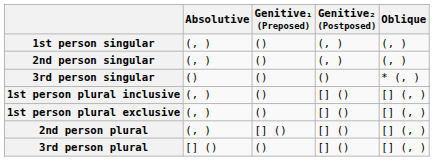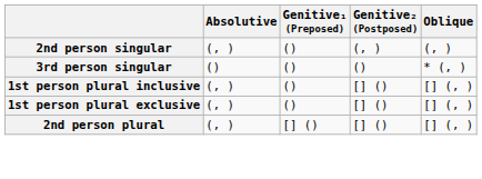 <table class="wikitable">
 <tr>
 <th></th>
 <th>Absolutive</th>
 <th>Genitive₁<br><small>(Preposed)</small></th>
 <th>Genitive₂<br><small>(Postposed)</small></th>
 <th>Oblique</th>
-</tr>
-<tr>
-<th>1st person singular</th>
-<td> (, )</td>
-<td> ()</td>
-<td> (, )</td>
-<td> (, )</td>
 </tr>
 <tr>
 <th>2nd person singular</th>
 <td> (, )</td>
 <td> ()</td>
 <td> (, )</td>
 <td> (, )</td>
 </tr>
 <tr>
 <th>3rd person singular</th>
 <td> ()</td>
 <td> ()</td>
 <td> ()</td>
 <td>* (, )</td>
 </tr>
 <tr>
 <th>1st person plural inclusive</th>
 <td> (, )</td>
 <td> ()</td>
 <td>[] ()</td>
 <td>[] (, )</td>
 </tr>
 <tr>
 <th>1st person plural exclusive</th>
 <td> (, )</td>
 <td> ()</td>
 <td>[] ()</td>
 <td>[] (, )</td>
 </tr>
 <tr>
 <th>2nd person plural</th>
 <td> (, )</td>
 <td>[] ()</td>
 <td>[] ()</td>
 <td>[] (, )</td>
 </tr>
-<tr>
-<th>3rd person plural</th>
-<td>[] ()</td>
-<td> ()</td>
-<td>[] ()</td>
-<td>[] (, )</td>
-</tr>
 </table>
